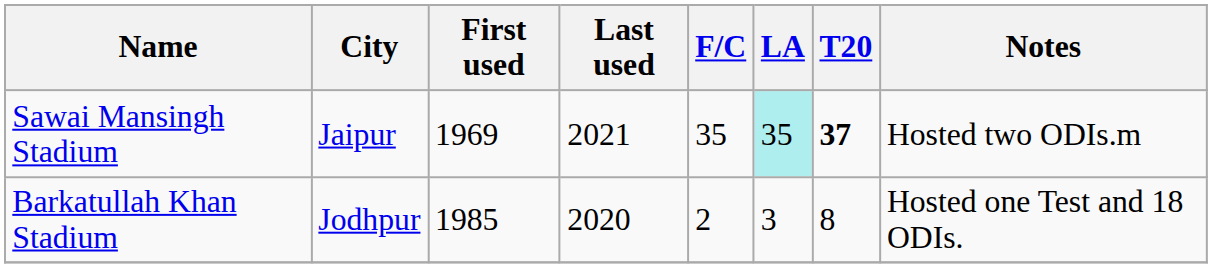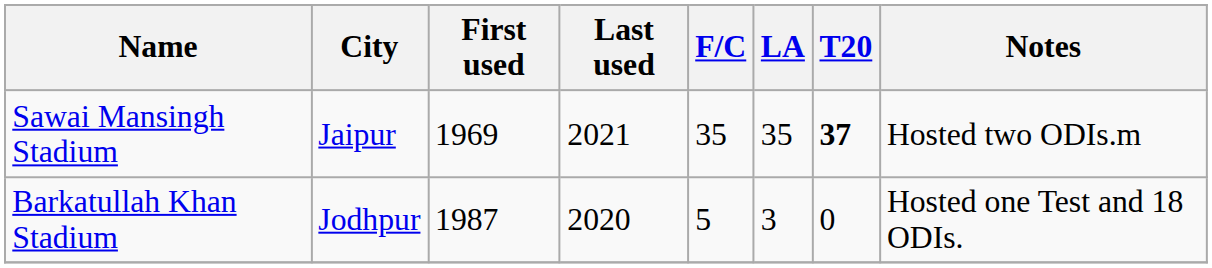 <table class ="wikitable sortable">
 <tr>
 <th>Name</th>
 <th>City</th>
 <th>First used</th>
 <th>Last used</th>
 <th><a href='#'>F/C</a></th>
 <th><a href='#'>LA</a></th>
 <th><a href='#'>T20</a></th>
 <th>Notes</th>
 </tr>
 <tr>
 <td><a href='#'>Sawai Mansingh Stadium</a></td>
 <td><a href='#'>Jaipur</a></td>
 <td>1969</td>
 <td>2021</td>
 <td>35</td>
-<td style="background: paleturquoise;">35</td>
+<td>35</td>
 <td><strong>37</strong></td>
 <td>Hosted two ODIs.m</td>
 </tr>
 <tr>
 <td><a href='#'>Barkatullah Khan Stadium</a></td>
 <td><a href='#'>Jodhpur</a></td>
-<td>1985</td>
+<td>1987</td>
 <td>2020</td>
-<td>2</td>
+<td>5</td>
 <td>3</td>
-<td>8</td>
+<td>0</td>
 <td>Hosted one Test and 18 ODIs.</td>
 </tr>
 <tr>
 </tr>
 </table>
